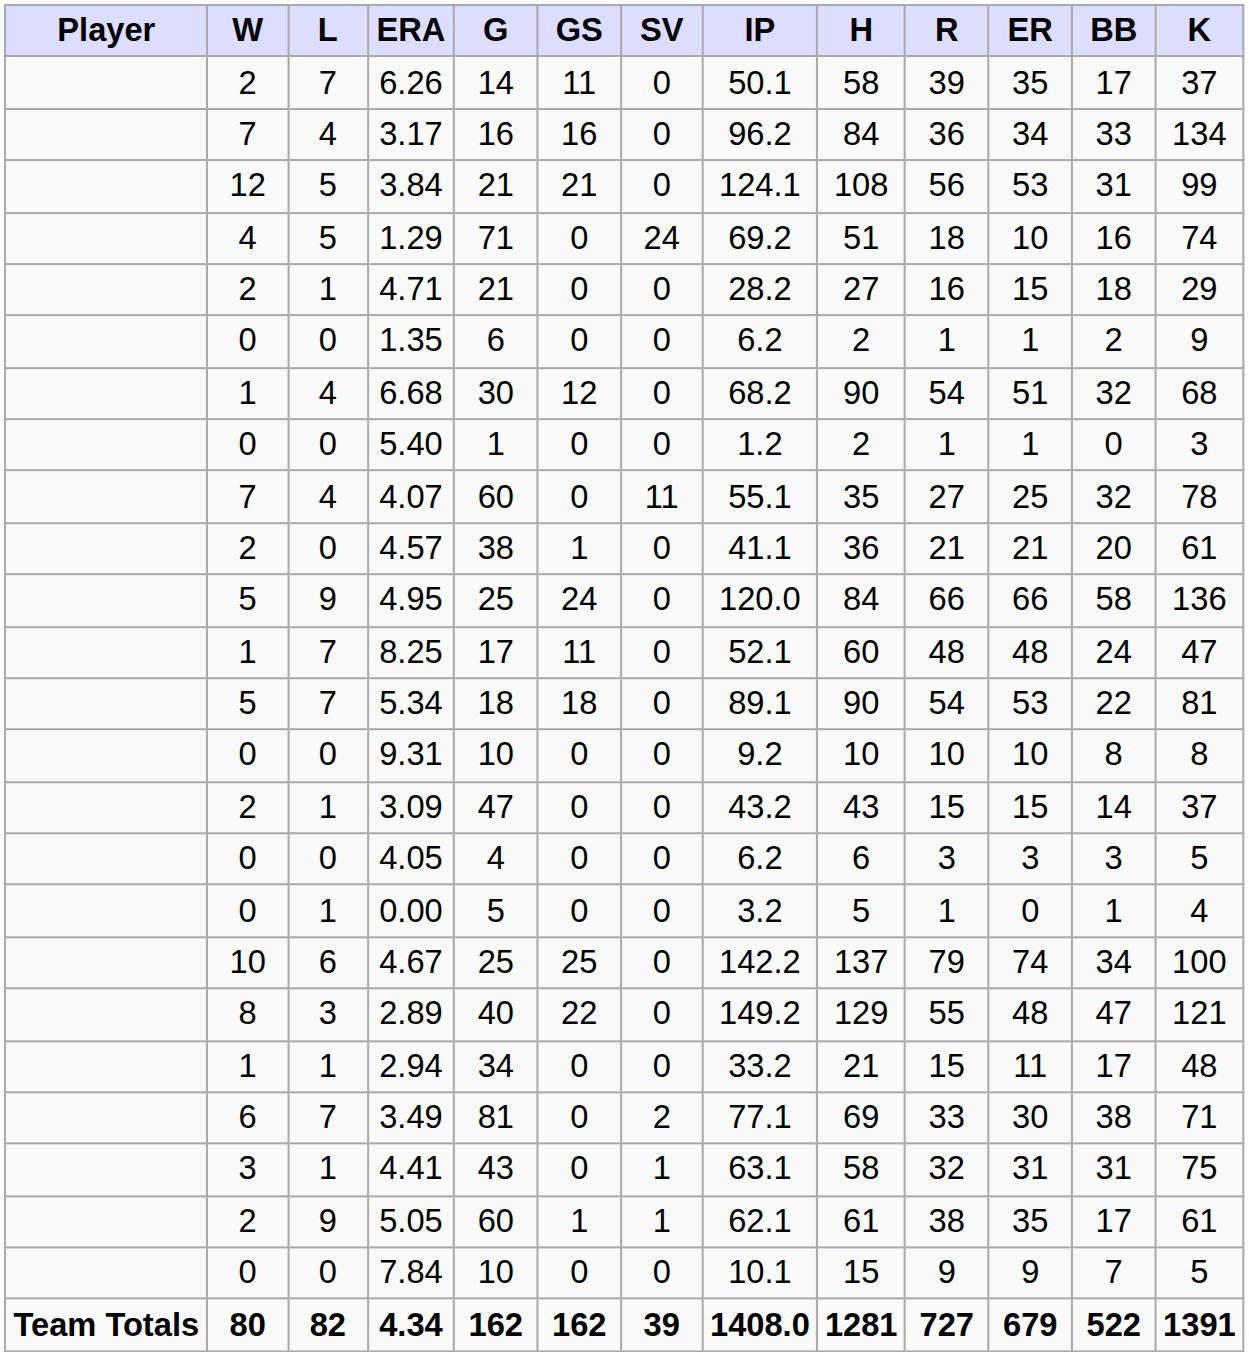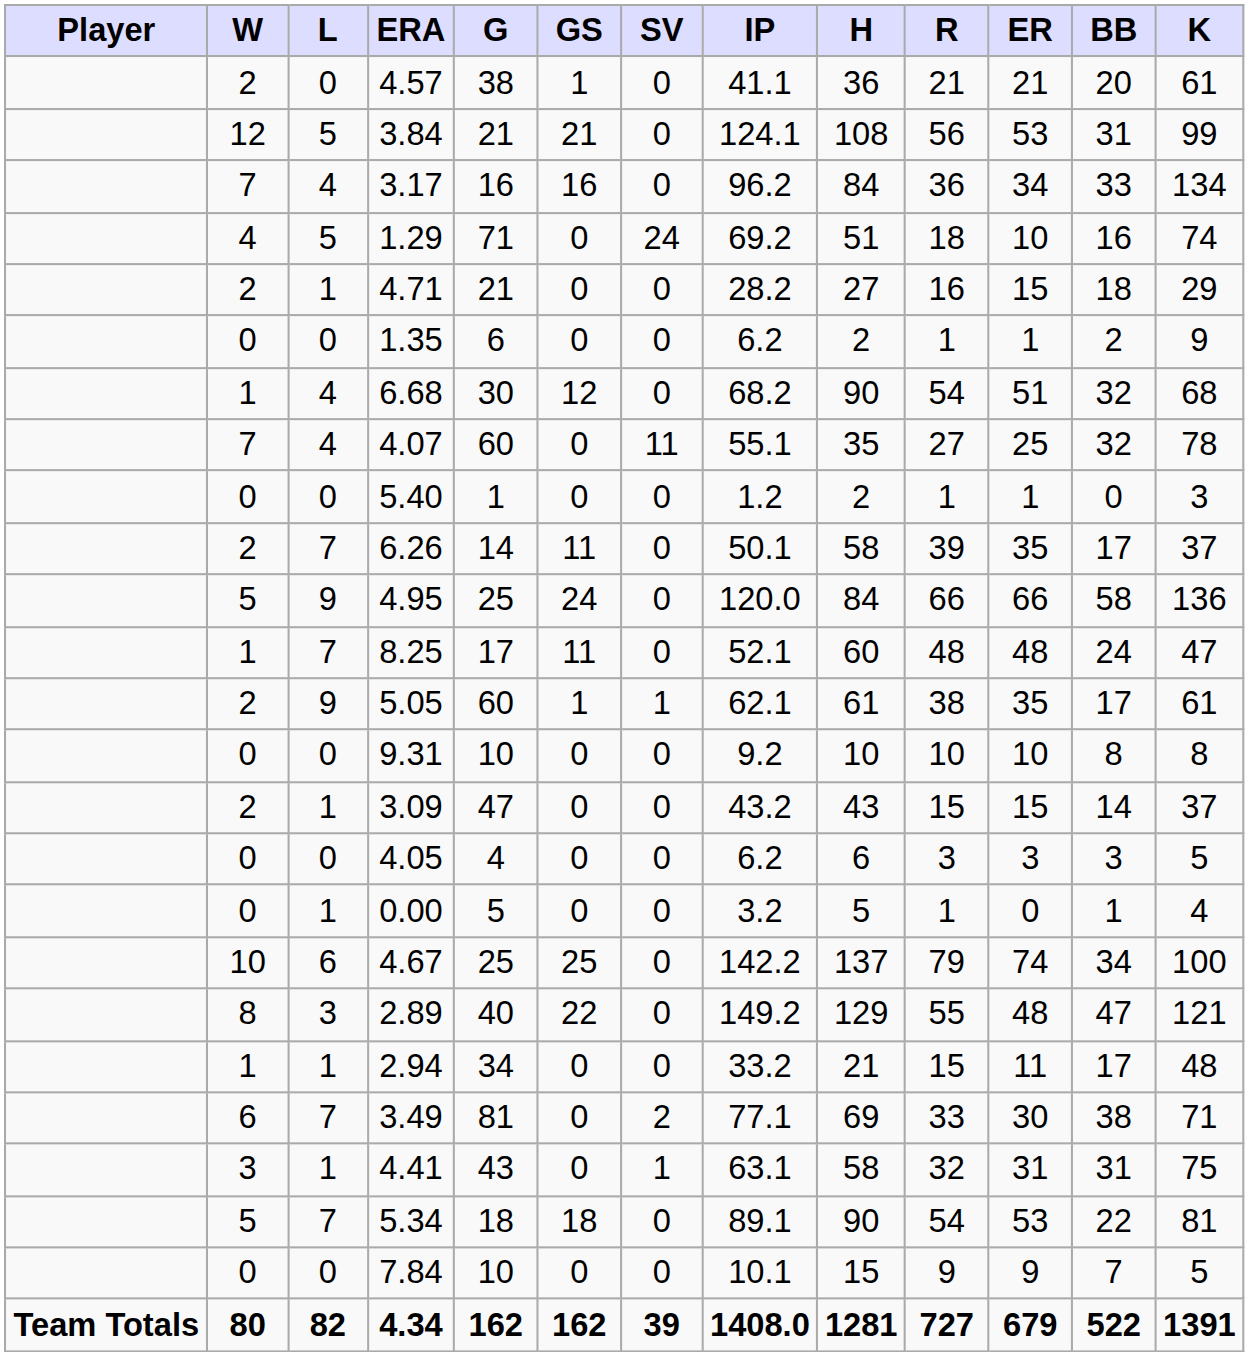 <table class="wikitable" style="text-align:center;">
 <tr>
 <th style="background:#ddf; width:18%;"><strong>Player</strong></th>
 <th style="background:#ddf; width:7%;"><strong>W</strong></th>
 <th style="background:#ddf; width:7%;"><strong>L</strong></th>
 <th style="background:#ddf; width:7%;"><strong>ERA</strong></th>
 <th style="background:#ddf; width:7%;"><strong>G</strong></th>
 <th style="background:#ddf; width:7%;"><strong>GS</strong></th>
 <th style="background:#ddf; width:7%;"><strong>SV</strong></th>
 <th style="background:#ddf; width:7%;"><strong>IP</strong></th>
 <th style="background:#ddf; width:7%;"><strong>H</strong></th>
 <th style="background:#ddf; width:7%;"><strong>R</strong></th>
 <th style="background:#ddf; width:7%;"><strong>ER</strong></th>
 <th style="background:#ddf; width:7%;"><strong>BB</strong></th>
 <th style="background:#ddf; width:7%;"><strong>K</strong></th>
 </tr>
 <tr>
 <td align=left></td>
 <td>2</td>
-<td>7</td>
-<td>6.26</td>
-<td>14</td>
-<td>11</td>
 <td>0</td>
-<td>50.1</td>
-<td>58</td>
-<td>39</td>
-<td>35</td>
-<td>17</td>
-<td>37</td>
+<td>4.57</td>
+<td>38</td>
+<td>1</td>
+<td>0</td>
+<td>41.1</td>
+<td>36</td>
+<td>21</td>
+<td>21</td>
+<td>20</td>
+<td>61</td>
+</tr>
+<tr>
+<td align=left></td>
+<td>12</td>
+<td>5</td>
+<td>3.84</td>
+<td>21</td>
+<td>21</td>
+<td>0</td>
+<td>124.1</td>
+<td>108</td>
+<td>56</td>
+<td>53</td>
+<td>31</td>
+<td>99</td>
 </tr>
 <tr>
 <td align=left></td>
 <td>7</td>
 <td>4</td>
 <td>3.17</td>
 <td>16</td>
 <td>16</td>
 <td>0</td>
 <td>96.2</td>
 <td>84</td>
 <td>36</td>
 <td>34</td>
 <td>33</td>
 <td>134</td>
-</tr>
-<tr>
-<td align=left></td>
-<td>12</td>
-<td>5</td>
-<td>3.84</td>
-<td>21</td>
-<td>21</td>
-<td>0</td>
-<td>124.1</td>
-<td>108</td>
-<td>56</td>
-<td>53</td>
-<td>31</td>
-<td>99</td>
 </tr>
 <tr>
 <td align=left></td>
 <td>4</td>
 <td>5</td>
 <td>1.29</td>
 <td>71</td>
 <td>0</td>
 <td>24</td>
 <td>69.2</td>
 <td>51</td>
 <td>18</td>
 <td>10</td>
 <td>16</td>
 <td>74</td>
 </tr>
 <tr>
 <td align=left></td>
 <td>2</td>
 <td>1</td>
 <td>4.71</td>
 <td>21</td>
 <td>0</td>
 <td>0</td>
 <td>28.2</td>
 <td>27</td>
 <td>16</td>
 <td>15</td>
 <td>18</td>
 <td>29</td>
 </tr>
 <tr>
 <td align=left></td>
 <td>0</td>
 <td>0</td>
 <td>1.35</td>
 <td>6</td>
 <td>0</td>
 <td>0</td>
 <td>6.2</td>
 <td>2</td>
 <td>1</td>
 <td>1</td>
 <td>2</td>
 <td>9</td>
 </tr>
 <tr>
 <td align=left></td>
 <td>1</td>
 <td>4</td>
 <td>6.68</td>
 <td>30</td>
 <td>12</td>
 <td>0</td>
 <td>68.2</td>
 <td>90</td>
 <td>54</td>
 <td>51</td>
 <td>32</td>
 <td>68</td>
 </tr>
 <tr>
 <td align=left></td>
+<td>7</td>
+<td>4</td>
+<td>4.07</td>
+<td>60</td>
+<td>0</td>
+<td>11</td>
+<td>55.1</td>
+<td>35</td>
+<td>27</td>
+<td>25</td>
+<td>32</td>
+<td>78</td>
+</tr>
+<tr>
+<td align=left></td>
 <td>0</td>
 <td>0</td>
 <td>5.40</td>
 <td>1</td>
 <td>0</td>
 <td>0</td>
 <td>1.2</td>
 <td>2</td>
 <td>1</td>
 <td>1</td>
 <td>0</td>
 <td>3</td>
 </tr>
 <tr>
 <td align=left></td>
+<td>2</td>
 <td>7</td>
-<td>4</td>
-<td>4.07</td>
-<td>60</td>
+<td>6.26</td>
+<td>14</td>
+<td>11</td>
 <td>0</td>
-<td>11</td>
-<td>55.1</td>
+<td>50.1</td>
+<td>58</td>
+<td>39</td>
 <td>35</td>
-<td>27</td>
-<td>25</td>
-<td>32</td>
-<td>78</td>
-</tr>
-<tr>
-<td align=left></td>
-<td>2</td>
-<td>0</td>
-<td>4.57</td>
-<td>38</td>
-<td>1</td>
-<td>0</td>
-<td>41.1</td>
-<td>36</td>
-<td>21</td>
-<td>21</td>
-<td>20</td>
-<td>61</td>
+<td>17</td>
+<td>37</td>
 </tr>
 <tr>
 <td align=left></td>
 <td>5</td>
 <td>9</td>
 <td>4.95</td>
 <td>25</td>
 <td>24</td>
 <td>0</td>
 <td>120.0</td>
 <td>84</td>
 <td>66</td>
 <td>66</td>
 <td>58</td>
 <td>136</td>
 </tr>
 <tr>
 <td align=left></td>
 <td>1</td>
 <td>7</td>
 <td>8.25</td>
 <td>17</td>
 <td>11</td>
 <td>0</td>
 <td>52.1</td>
 <td>60</td>
 <td>48</td>
 <td>48</td>
 <td>24</td>
 <td>47</td>
 </tr>
 <tr>
 <td align=left></td>
-<td>5</td>
-<td>7</td>
-<td>5.34</td>
-<td>18</td>
-<td>18</td>
-<td>0</td>
-<td>89.1</td>
-<td>90</td>
-<td>54</td>
-<td>53</td>
-<td>22</td>
-<td>81</td>
+<td>2</td>
+<td>9</td>
+<td>5.05</td>
+<td>60</td>
+<td>1</td>
+<td>1</td>
+<td>62.1</td>
+<td>61</td>
+<td>38</td>
+<td>35</td>
+<td>17</td>
+<td>61</td>
 </tr>
 <tr>
 <td align=left></td>
 <td>0</td>
 <td>0</td>
 <td>9.31</td>
 <td>10</td>
 <td>0</td>
 <td>0</td>
 <td>9.2</td>
 <td>10</td>
 <td>10</td>
 <td>10</td>
 <td>8</td>
 <td>8</td>
 </tr>
 <tr>
 <td align=left></td>
 <td>2</td>
 <td>1</td>
 <td>3.09</td>
 <td>47</td>
 <td>0</td>
 <td>0</td>
 <td>43.2</td>
 <td>43</td>
 <td>15</td>
 <td>15</td>
 <td>14</td>
 <td>37</td>
 </tr>
 <tr>
 <td align=left></td>
 <td>0</td>
 <td>0</td>
 <td>4.05</td>
 <td>4</td>
 <td>0</td>
 <td>0</td>
 <td>6.2</td>
 <td>6</td>
 <td>3</td>
 <td>3</td>
 <td>3</td>
 <td>5</td>
 </tr>
 <tr>
 <td align=left></td>
 <td>0</td>
 <td>1</td>
 <td>0.00</td>
 <td>5</td>
 <td>0</td>
 <td>0</td>
 <td>3.2</td>
 <td>5</td>
 <td>1</td>
 <td>0</td>
 <td>1</td>
 <td>4</td>
 </tr>
 <tr>
 <td align=left></td>
 <td>10</td>
 <td>6</td>
 <td>4.67</td>
 <td>25</td>
 <td>25</td>
 <td>0</td>
 <td>142.2</td>
 <td>137</td>
 <td>79</td>
 <td>74</td>
 <td>34</td>
 <td>100</td>
 </tr>
 <tr>
 <td align=left></td>
 <td>8</td>
 <td>3</td>
 <td>2.89</td>
 <td>40</td>
 <td>22</td>
 <td>0</td>
 <td>149.2</td>
 <td>129</td>
 <td>55</td>
 <td>48</td>
 <td>47</td>
 <td>121</td>
 </tr>
 <tr>
 <td align=left></td>
 <td>1</td>
 <td>1</td>
 <td>2.94</td>
 <td>34</td>
 <td>0</td>
 <td>0</td>
 <td>33.2</td>
 <td>21</td>
 <td>15</td>
 <td>11</td>
 <td>17</td>
 <td>48</td>
 </tr>
 <tr>
 <td align=left></td>
 <td>6</td>
 <td>7</td>
 <td>3.49</td>
 <td>81</td>
 <td>0</td>
 <td>2</td>
 <td>77.1</td>
 <td>69</td>
 <td>33</td>
 <td>30</td>
 <td>38</td>
 <td>71</td>
 </tr>
 <tr>
 <td align=left></td>
 <td>3</td>
 <td>1</td>
 <td>4.41</td>
 <td>43</td>
 <td>0</td>
 <td>1</td>
 <td>63.1</td>
 <td>58</td>
 <td>32</td>
 <td>31</td>
 <td>31</td>
 <td>75</td>
 </tr>
 <tr>
 <td align=left></td>
-<td>2</td>
-<td>9</td>
-<td>5.05</td>
-<td>60</td>
-<td>1</td>
-<td>1</td>
-<td>62.1</td>
-<td>61</td>
-<td>38</td>
-<td>35</td>
-<td>17</td>
-<td>61</td>
+<td>5</td>
+<td>7</td>
+<td>5.34</td>
+<td>18</td>
+<td>18</td>
+<td>0</td>
+<td>89.1</td>
+<td>90</td>
+<td>54</td>
+<td>53</td>
+<td>22</td>
+<td>81</td>
 </tr>
 <tr>
 <td align=left></td>
 <td>0</td>
 <td>0</td>
 <td>7.84</td>
 <td>10</td>
 <td>0</td>
 <td>0</td>
 <td>10.1</td>
 <td>15</td>
 <td>9</td>
 <td>9</td>
 <td>7</td>
 <td>5</td>
 </tr>
 <tr class="sortbottom">
 <td><strong>Team Totals</strong></td>
 <td><strong>80</strong></td>
 <td><strong>82</strong></td>
 <td><strong>4.34</strong></td>
 <td><strong>162</strong></td>
 <td><strong>162</strong></td>
 <td><strong>39</strong></td>
 <td><strong>1408.0</strong></td>
 <td><strong>1281</strong></td>
 <td><strong>727</strong></td>
 <td><strong>679</strong></td>
 <td><strong>522</strong></td>
 <td><strong>1391</strong></td>
 </tr>
 </table>
